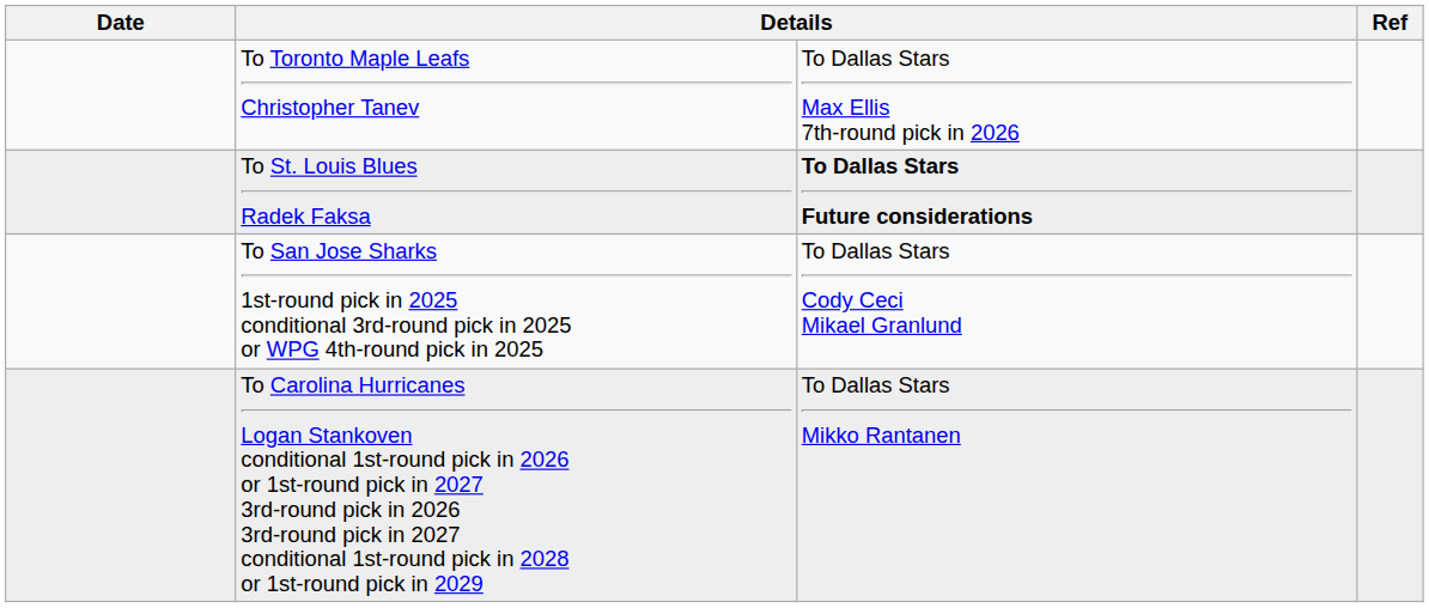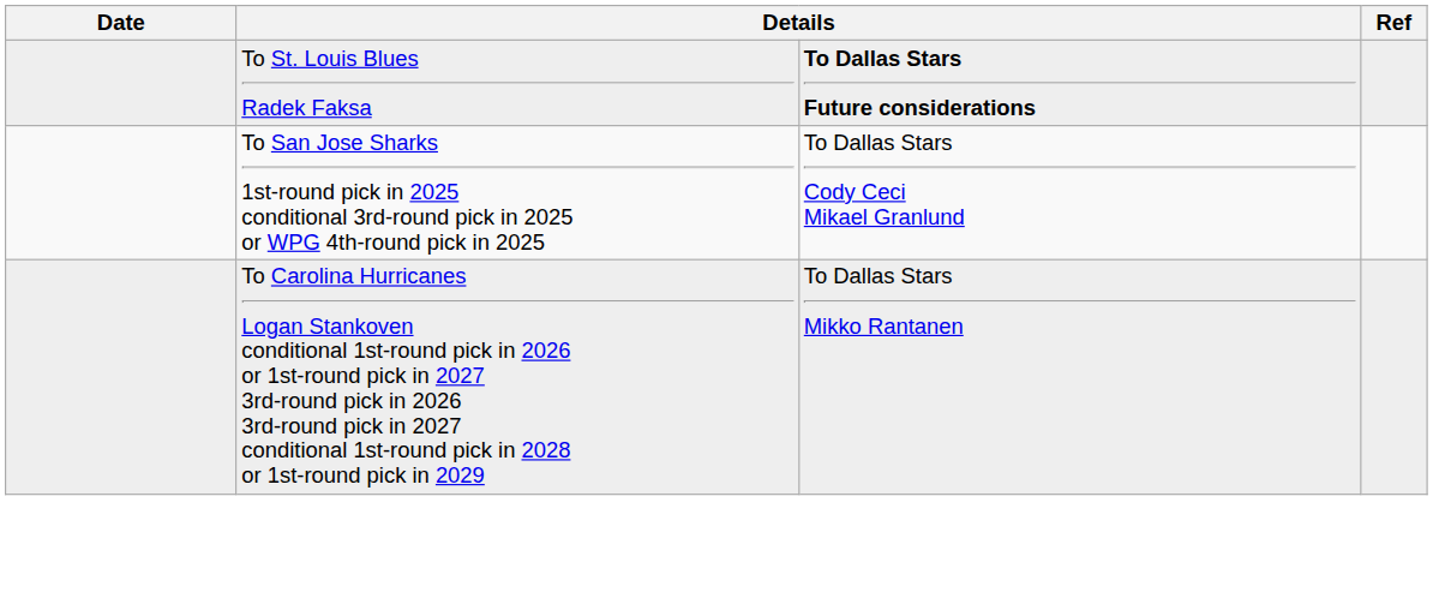 <table class="wikitable">
 <tr>
 <th style="width: 10em;">Date</th>
 <th colspan=2>Details</th>
 <th style="width: 2.5em;">Ref</th>
-</tr>
-<tr>
-<td></td>
-<td style="width: 25em;" valign="top">To <a href='#'>Toronto Maple Leafs</a><hr><a href='#'>Christopher Tanev</a></td>
-<td style="width: 25em;" valign="top">To Dallas Stars<hr><a href='#'>Max Ellis</a><br>7th-round pick in <a href='#'>2026</a></td>
-<td></td>
 </tr>
 <tr style="background:#eee;">
 <td></td>
 <td style="width: 25em;" valign="top">To <a href='#'>St. Louis Blues</a><hr><a href='#'>Radek Faksa</a></td>
 <td style="width: 25em;" valign="top"><strong>To Dallas Stars<hr>Future considerations</strong></td>
 <td></td>
 </tr>
 <tr>
 <td></td>
 <td style="width: 25em;" valign="top">To <a href='#'>San Jose Sharks</a><hr>1st-round pick in <a href='#'>2025</a><br><span>conditional</span> 3rd-round pick in 2025<br>or <a href='#'>WPG</a> 4th-round pick in 2025</td>
 <td style="width: 25em;" valign="top">To Dallas Stars<hr><a href='#'>Cody Ceci</a><br><a href='#'>Mikael Granlund</a></td>
 <td></td>
 </tr>
 <tr bgcolor="eeeeee">
 <td></td>
 <td style="width: 25em;" valign="top">To <a href='#'>Carolina Hurricanes</a><hr><a href='#'>Logan Stankoven</a><br><span>conditional</span> 1st-round pick in <a href='#'>2026</a><br>or 1st-round pick in <a href='#'>2027</a><br>3rd-round pick in 2026<br>3rd-round pick in 2027<br><span>conditional</span> 1st-round pick in <a href='#'>2028</a><br>or 1st-round pick in <a href='#'>2029</a></td>
 <td style="width: 25em;" valign="top">To Dallas Stars<hr><a href='#'>Mikko Rantanen</a></td>
 <td></td>
 </tr>
 </table>
